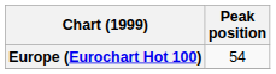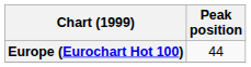 <table class="wikitable sortable plainrowheaders" style="text-align:center">
 <tr>
 <th scope="col">Chart (1999)</th>
 <th scope="col">Peak<br>position</th>
 </tr>
 <tr>
 <th scope="row">Europe (<a href='#'>Eurochart Hot 100</a>)</th>
-<td>54</td>
+<td>44</td>
 </tr>
 <tr>
 </tr>
 <tr>
 </tr>
 <tr>
 </tr>
 <tr>
 </tr>
 </table>
